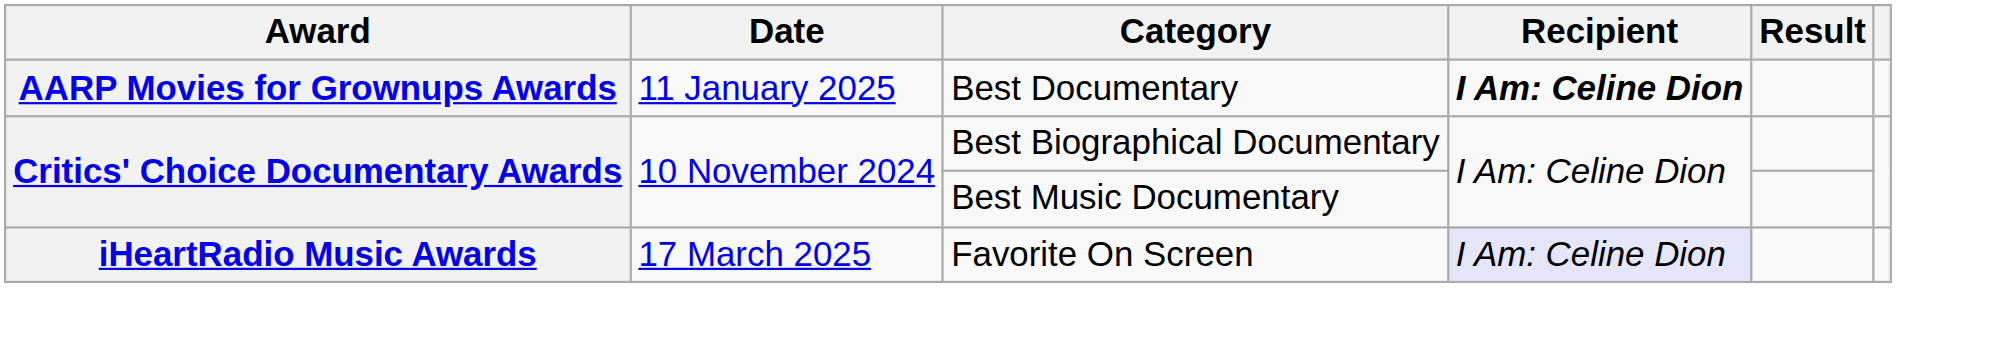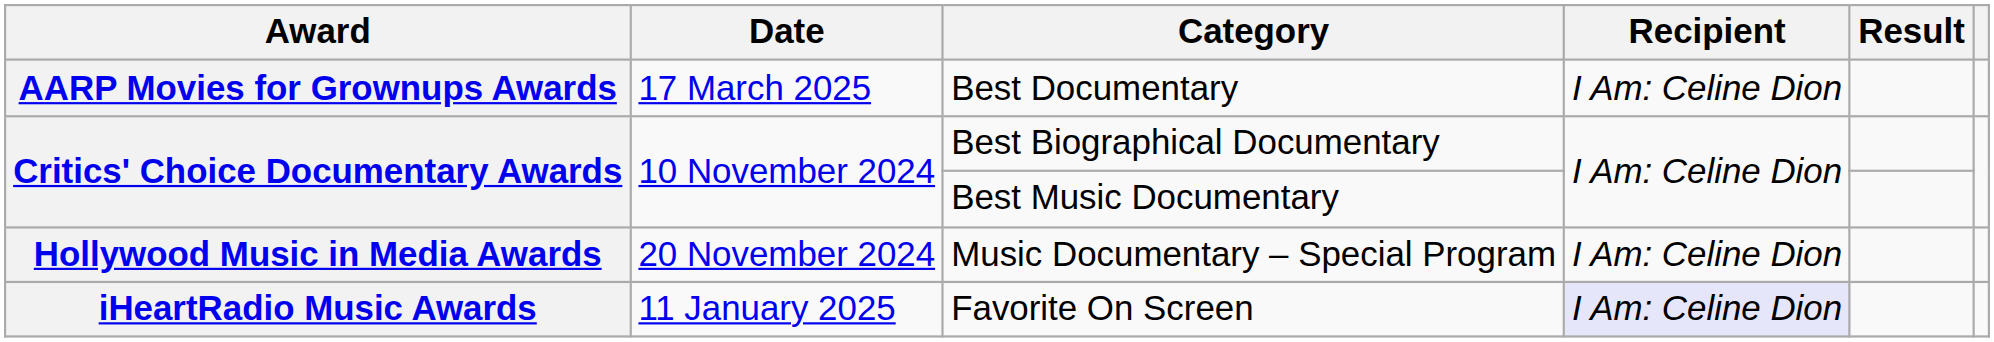 <table class="wikitable sortable plainrowheaders">
 <tr>
 <th>Award</th>
 <th>Date</th>
 <th>Category</th>
 <th>Recipient</th>
 <th>Result</th>
 <th></th>
 </tr>
 <tr>
 <th scope="rowgroup"><a href='#'>AARP Movies for Grownups Awards</a></th>
-<td><a href='#'>11 January 2025</a></td>
+<td><a href='#'>17 March 2025</a></td>
 <td>Best Documentary</td>
-<td><strong><em>I Am: Celine Dion</em></strong></td>
+<td><em>I Am: Celine Dion</em></td>
 <td></td>
 <td></td>
 </tr>
 <tr>
 <th scope="rowgroup" rowspan="2"><a href='#'>Critics' Choice Documentary Awards</a></th>
 <td rowspan="2"><a href='#'>10 November 2024</a></td>
 <td>Best Biographical Documentary</td>
 <td rowspan="2"><em>I Am: Celine Dion</em></td>
 <td></td>
 <td rowspan="2"></td>
 </tr>
 <tr>
 <td>Best Music Documentary</td>
 <td></td>
 </tr>
 <tr>
+<th scope="rowgroup"><a href='#'>Hollywood Music in Media Awards</a></th>
+<td><a href='#'>20 November 2024</a></td>
+<td>Music Documentary – Special Program</td>
+<td><em>I Am: Celine Dion</em></td>
+<td></td>
+<td></td>
+</tr>
+<tr>
 <th scope="rowgroup"><a href='#'>iHeartRadio Music Awards</a></th>
-<td><a href='#'>17 March 2025</a></td>
+<td><a href='#'>11 January 2025</a></td>
 <td>Favorite On Screen</td>
 <td style="background: lavender;"><em>I Am: Celine Dion</em></td>
 <td></td>
 <td></td>
 </tr>
 </table>
